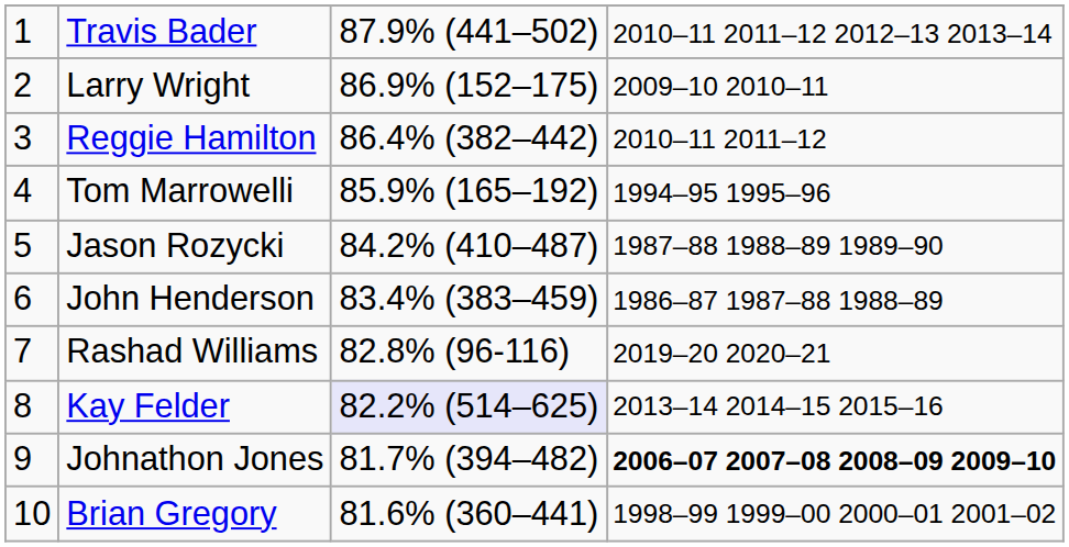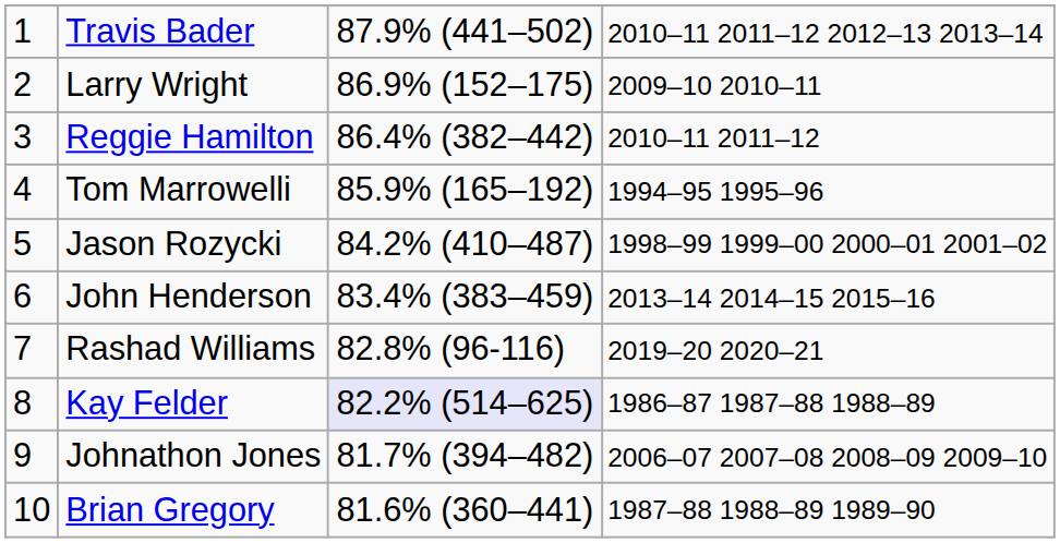 <table class="wikitable">
 <tr>
 </tr>
 <tr>
 <td>1</td>
 <td><a href='#'>Travis Bader</a></td>
 <td>87.9% (441–502)</td>
 <td style="font-size:80%;">2010–11 2011–12 2012–13 2013–14</td>
 </tr>
 <tr>
 <td>2</td>
 <td>Larry Wright</td>
 <td>86.9% (152–175)</td>
 <td style="font-size:80%;">2009–10 2010–11</td>
 </tr>
 <tr>
 <td>3</td>
 <td><a href='#'>Reggie Hamilton</a></td>
 <td>86.4% (382–442)</td>
 <td style="font-size:80%;">2010–11 2011–12</td>
 </tr>
 <tr>
 <td>4</td>
 <td>Tom Marrowelli</td>
 <td>85.9% (165–192)</td>
 <td style="font-size:80%;">1994–95 1995–96</td>
 </tr>
 <tr>
 <td>5</td>
 <td>Jason Rozycki</td>
 <td>84.2% (410–487)</td>
-<td style="font-size:80%;">1987–88 1988–89 1989–90</td>
+<td style="font-size:80%;">1998–99 1999–00 2000–01 2001–02</td>
 </tr>
 <tr>
 <td>6</td>
 <td>John Henderson</td>
 <td>83.4% (383–459)</td>
-<td style="font-size:80%;">1986–87 1987–88 1988–89</td>
+<td style="font-size:80%;">2013–14 2014–15 2015–16</td>
 </tr>
 <tr>
 <td>7</td>
 <td>Rashad Williams</td>
 <td>82.8% (96-116)</td>
 <td style="font-size:80%;">2019–20 2020–21</td>
 </tr>
 <tr>
 <td>8</td>
 <td><a href='#'>Kay Felder</a></td>
 <td style="background: lavender;">82.2% (514–625)</td>
-<td style="font-size:80%;">2013–14 2014–15 2015–16</td>
+<td style="font-size:80%;">1986–87 1987–88 1988–89</td>
 </tr>
 <tr>
 <td>9</td>
 <td>Johnathon Jones</td>
 <td>81.7% (394–482)</td>
-<td style="font-size:80%;"><strong>2006–07 2007–08 2008–09 2009–10</strong></td>
+<td style="font-size:80%;">2006–07 2007–08 2008–09 2009–10</td>
 </tr>
 <tr>
 <td>10</td>
 <td><a href='#'>Brian Gregory</a></td>
 <td>81.6% (360–441)</td>
-<td style="font-size:80%;">1998–99 1999–00 2000–01 2001–02</td>
+<td style="font-size:80%;">1987–88 1988–89 1989–90</td>
 </tr>
 </table>
